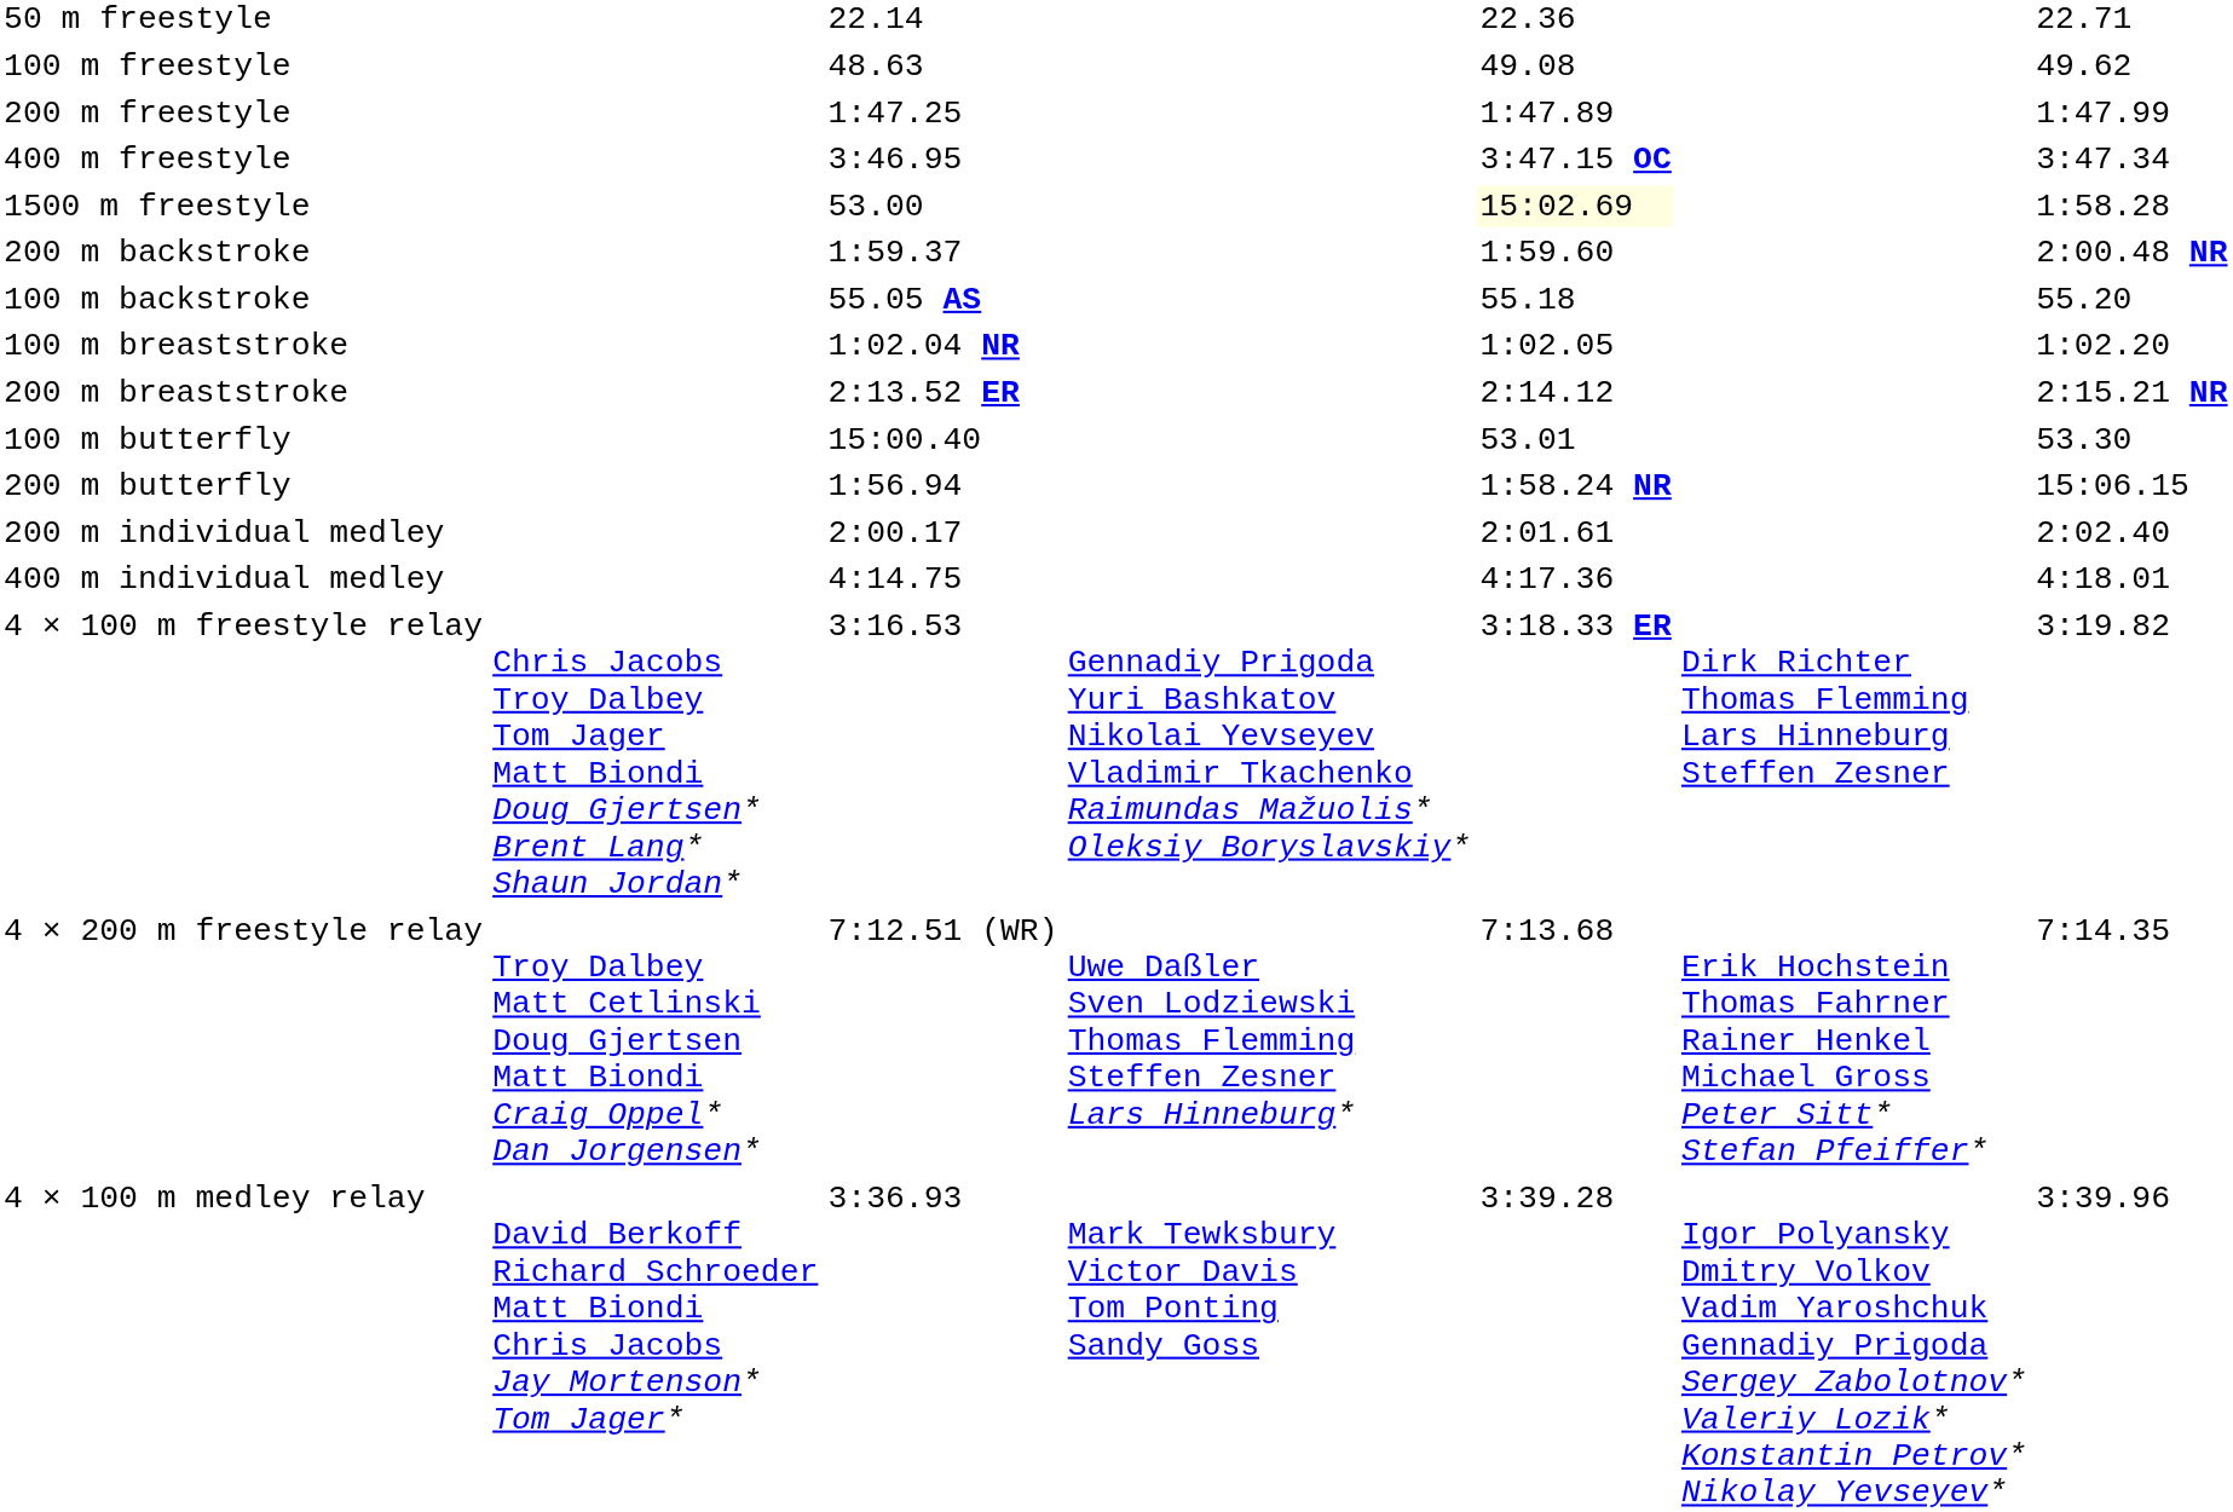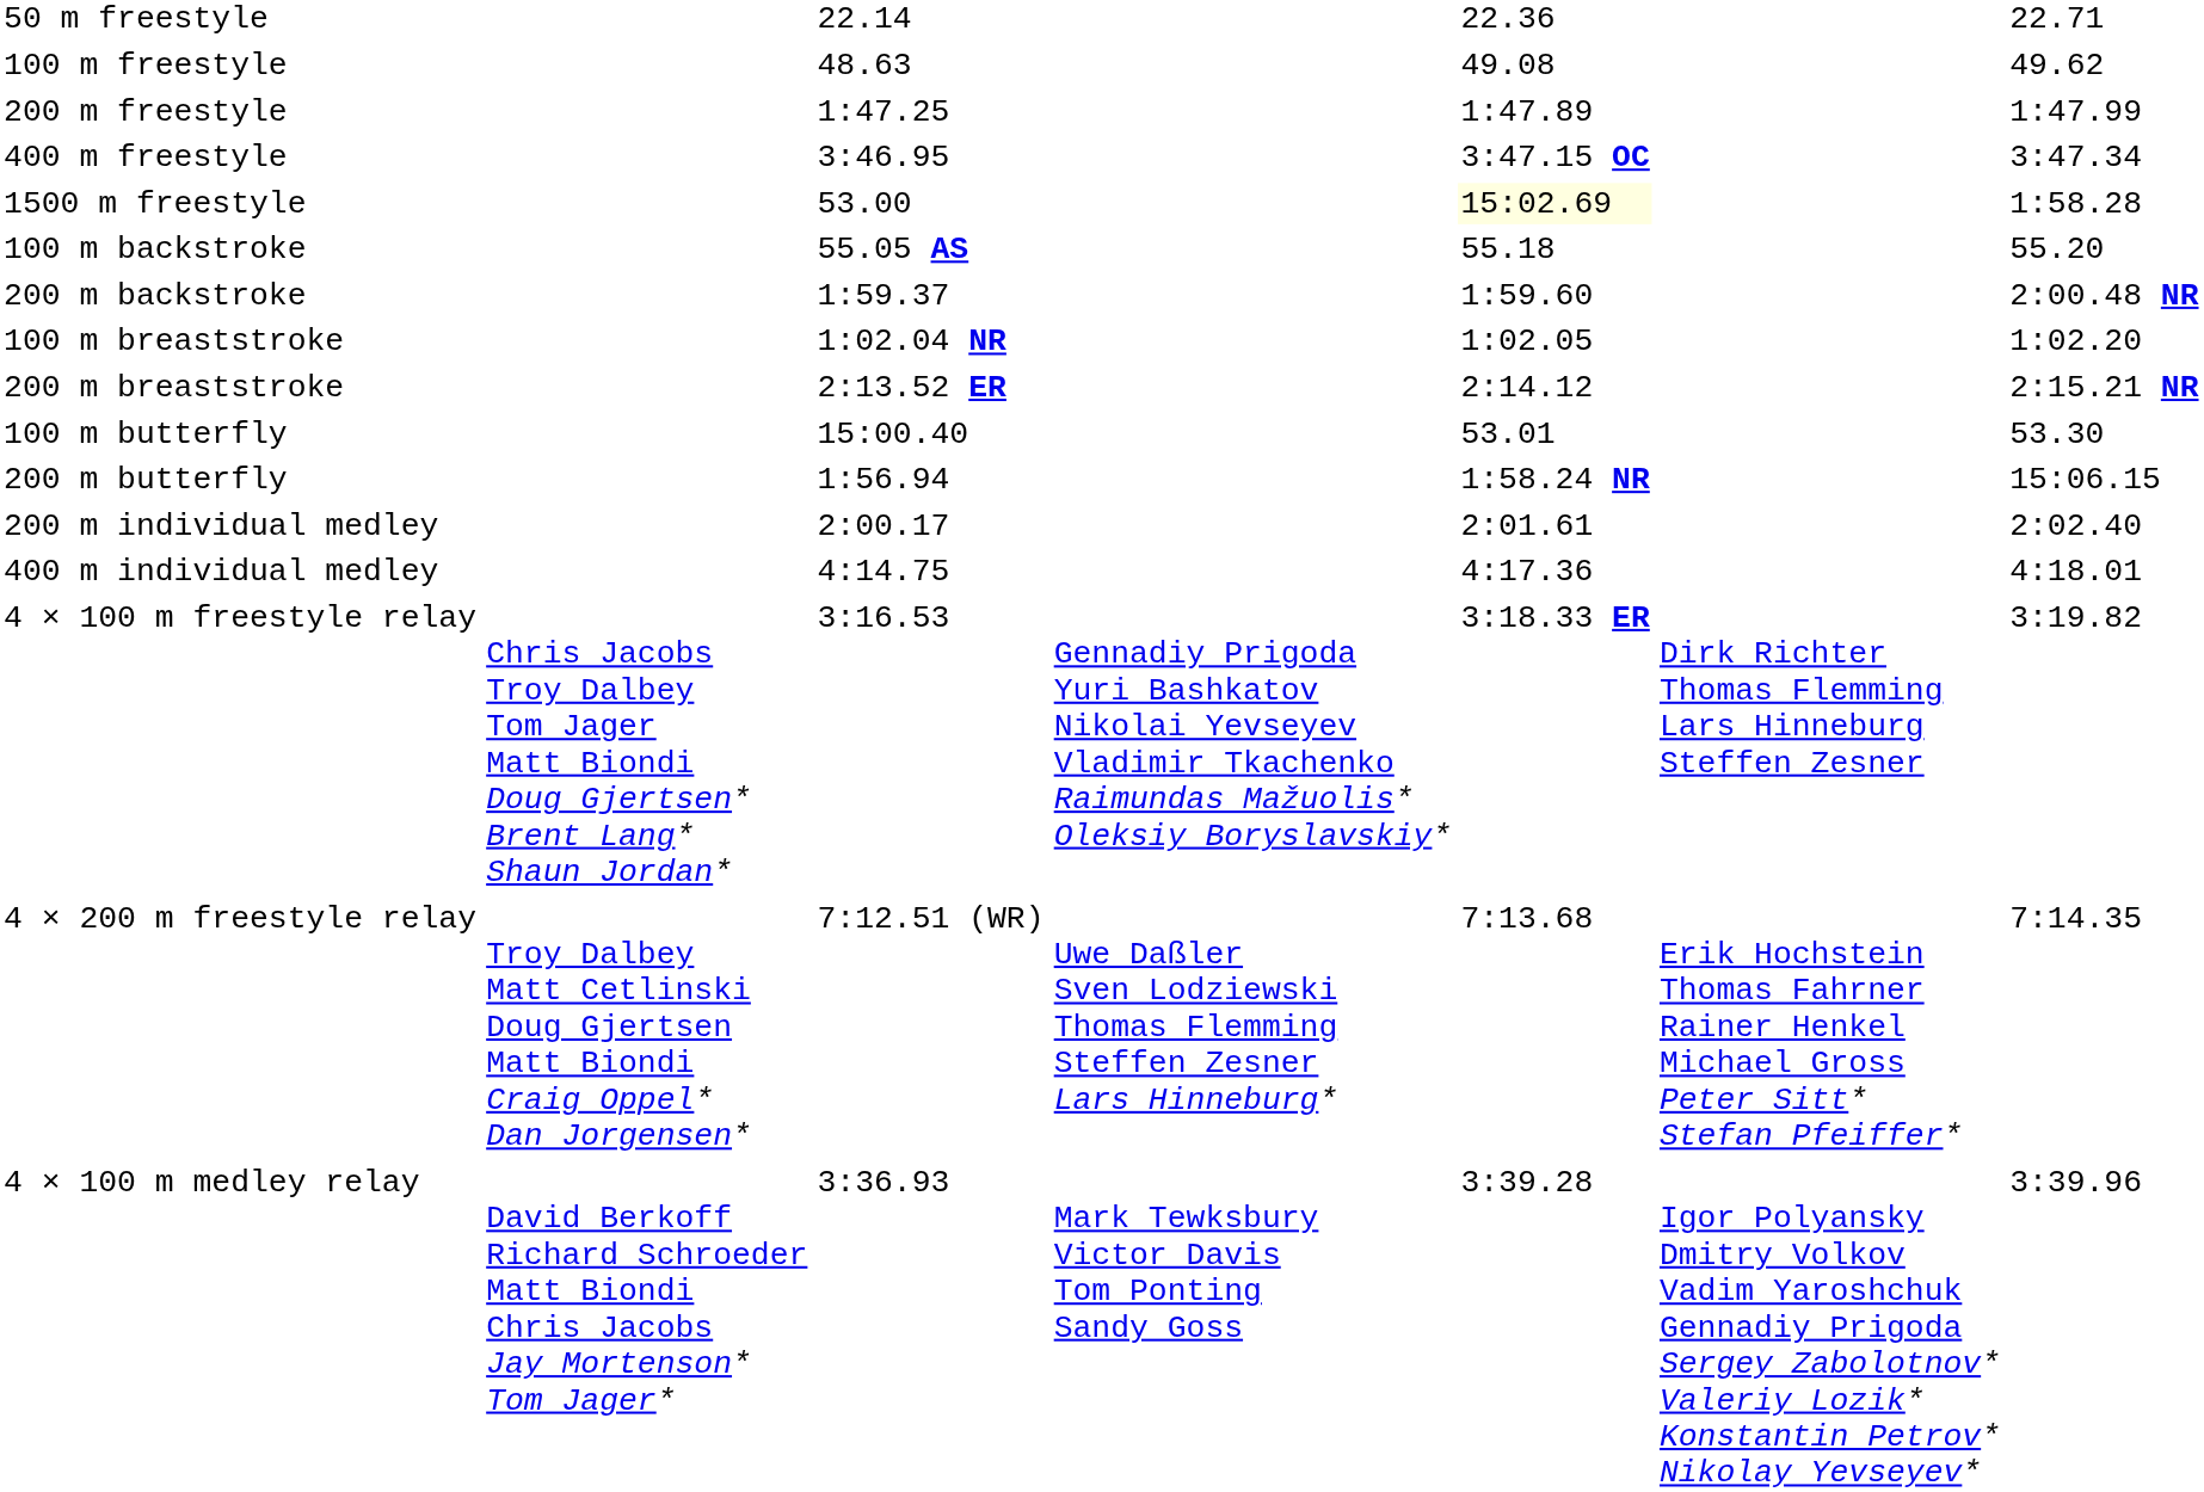 <table>
 <tr>
 <td>50 m freestyle<br></td>
 <td></td>
 <td>22.14 </td>
 <td></td>
 <td>22.36</td>
 <td></td>
 <td>22.71</td>
 </tr>
 <tr>
 <td>100 m freestyle<br></td>
 <td></td>
 <td>48.63 </td>
 <td></td>
 <td>49.08</td>
 <td></td>
 <td>49.62</td>
 </tr>
 <tr>
 <td>200 m freestyle <br></td>
 <td></td>
 <td>1:47.25 </td>
 <td></td>
 <td>1:47.89</td>
 <td></td>
 <td>1:47.99</td>
 </tr>
 <tr>
 <td>400 m freestyle <br> </td>
 <td></td>
 <td>3:46.95 </td>
 <td></td>
 <td>3:47.15 <strong><a href='#'>OC</a></strong></td>
 <td></td>
 <td>3:47.34</td>
 </tr>
 <tr>
 <td>1500 m freestyle <br> </td>
 <td></td>
 <td>53.00 <br> </td>
 <td></td>
 <td style="background: lightyellow;">15:02.69</td>
 <td></td>
 <td>1:58.28</td>
 </tr>
 <tr>
+<td>100 m backstroke <br></td>
+<td></td>
+<td>55.05 <strong><a href='#'>AS</a></strong></td>
+<td></td>
+<td>55.18</td>
+<td></td>
+<td>55.20</td>
+</tr>
+<tr>
 <td>200 m backstroke <br></td>
 <td></td>
 <td>1:59.37</td>
 <td></td>
 <td>1:59.60</td>
 <td></td>
 <td>2:00.48 <strong><a href='#'>NR</a></strong></td>
-</tr>
-<tr>
-<td>100 m backstroke <br></td>
-<td></td>
-<td>55.05 <strong><a href='#'>AS</a></strong></td>
-<td></td>
-<td>55.18</td>
-<td></td>
-<td>55.20</td>
 </tr>
 <tr>
 <td>100 m breaststroke <br></td>
 <td></td>
 <td>1:02.04 <strong><a href='#'>NR</a></strong></td>
 <td></td>
 <td>1:02.05</td>
 <td></td>
 <td>1:02.20</td>
 </tr>
 <tr>
 <td>200 m breaststroke <br></td>
 <td></td>
 <td>2:13.52 <strong><a href='#'>ER</a></strong></td>
 <td></td>
 <td>2:14.12</td>
 <td></td>
 <td>2:15.21 <strong><a href='#'>NR</a></strong></td>
 </tr>
 <tr>
 <td>100 m butterfly <br></td>
 <td></td>
 <td>15:00.40</td>
 <td></td>
 <td>53.01</td>
 <td></td>
 <td>53.30</td>
 </tr>
 <tr>
 <td>200 m butterfly <br></td>
 <td></td>
 <td>1:56.94 </td>
 <td></td>
 <td>1:58.24 <strong><a href='#'>NR</a></strong></td>
 <td></td>
 <td>15:06.15</td>
 </tr>
 <tr>
 <td>200 m individual medley<br></td>
 <td></td>
 <td>2:00.17 </td>
 <td></td>
 <td>2:01.61</td>
 <td></td>
 <td>2:02.40</td>
 </tr>
 <tr>
 <td>400 m individual medley<br></td>
 <td></td>
 <td>4:14.75 </td>
 <td></td>
 <td>4:17.36</td>
 <td></td>
 <td>4:18.01</td>
 </tr>
 <tr valign="top">
 <td>4 × 100 m freestyle relay<br></td>
 <td><br> <a href='#'>Chris Jacobs</a><br> <a href='#'>Troy Dalbey</a><br> <a href='#'>Tom Jager</a><br> <a href='#'>Matt Biondi</a><br> <em><a href='#'>Doug Gjertsen</a>*<br> <a href='#'>Brent Lang</a>*<br> <a href='#'>Shaun Jordan</a>*</em></td>
 <td>3:16.53 </td>
 <td><br> <a href='#'>Gennadiy Prigoda</a><br> <a href='#'>Yuri Bashkatov</a><br> <a href='#'>Nikolai Yevseyev</a><br> <a href='#'>Vladimir Tkachenko</a> <br> <em><a href='#'>Raimundas Mažuolis</a>*<br> <a href='#'>Oleksiy Boryslavskiy</a>*</em></td>
 <td>3:18.33 <strong><a href='#'>ER</a></strong></td>
 <td><br> <a href='#'>Dirk Richter</a><br> <a href='#'>Thomas Flemming</a><br> <a href='#'>Lars Hinneburg</a><br> <a href='#'>Steffen Zesner</a></td>
 <td>3:19.82</td>
 </tr>
 <tr valign="top">
 <td>4 × 200 m freestyle relay<br></td>
 <td><br> <a href='#'>Troy Dalbey</a><br> <a href='#'>Matt Cetlinski</a><br> <a href='#'>Doug Gjertsen</a><br> <a href='#'>Matt Biondi</a><br> <em><a href='#'>Craig Oppel</a>*<br> <a href='#'>Dan Jorgensen</a>*</em></td>
 <td>7:12.51 (WR)</td>
 <td><br> <a href='#'>Uwe Daßler</a><br> <a href='#'>Sven Lodziewski</a><br> <a href='#'>Thomas Flemming</a><br> <a href='#'>Steffen Zesner</a><br> <em><a href='#'>Lars Hinneburg</a>*</em></td>
 <td>7:13.68</td>
 <td><br> <a href='#'>Erik Hochstein</a><br> <a href='#'>Thomas Fahrner</a><br> <a href='#'>Rainer Henkel</a><br> <a href='#'>Michael Gross</a><br> <em><a href='#'>Peter Sitt</a>*<br> <a href='#'>Stefan Pfeiffer</a>*</em></td>
 <td>7:14.35</td>
 </tr>
 <tr valign="top">
 <td>4 × 100 m medley relay<br></td>
 <td><br> <a href='#'>David Berkoff</a><br> <a href='#'>Richard Schroeder</a><br> <a href='#'>Matt Biondi</a><br> <a href='#'>Chris Jacobs</a><br> <em><a href='#'>Jay Mortenson</a>*<br> <a href='#'>Tom Jager</a>*</em></td>
 <td>3:36.93</td>
 <td><br> <a href='#'>Mark Tewksbury</a><br> <a href='#'>Victor Davis</a><br> <a href='#'>Tom Ponting</a><br> <a href='#'>Sandy Goss</a></td>
 <td>3:39.28</td>
 <td><br> <a href='#'>Igor Polyansky</a><br> <a href='#'>Dmitry Volkov</a><br> <a href='#'>Vadim Yaroshchuk</a><br> <a href='#'>Gennadiy Prigoda</a><br> <em><a href='#'>Sergey Zabolotnov</a>*<br> <a href='#'>Valeriy Lozik</a>*<br> <a href='#'>Konstantin Petrov</a>*<br> <a href='#'>Nikolay Yevseyev</a>*</em></td>
 <td>3:39.96</td>
 </tr>
 </table>
